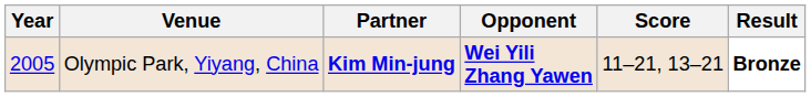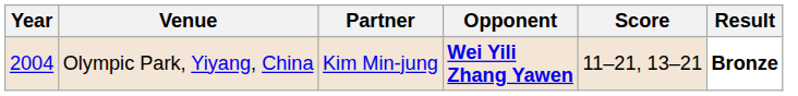 <table class="sortable wikitable" style="font-size: 90%;">
 <tr>
 <th>Year</th>
 <th>Venue</th>
 <th>Partner</th>
 <th>Opponent</th>
 <th>Score</th>
 <th>Result</th>
 </tr>
 <tr style="background:#F3E6D7">
-<td align="center"><a href='#'>2005</a></td>
+<td align="center"><a href='#'>2004</a></td>
 <td align="left">Olympic Park, <a href='#'>Yiyang</a>, <a href='#'>China</a></td>
-<td align="left"><strong> <a href='#'>Kim Min-jung</a></strong></td>
+<td align="left"> <a href='#'>Kim Min-jung</a></td>
 <td align="left"><strong> <a href='#'>Wei Yili</a> <br>  <a href='#'>Zhang Yawen</a></strong></td>
 <td align="left">11–21, 13–21</td>
 <td style="text-align:left; background:white"> <strong>Bronze</strong></td>
 </tr>
 </table>
